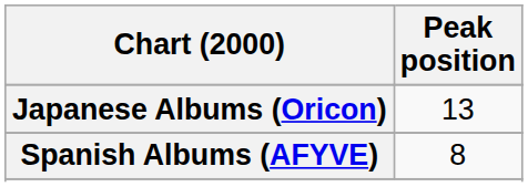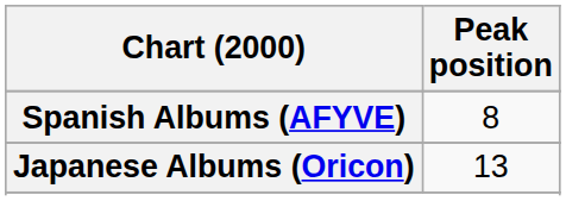 <table class="wikitable sortable plainrowheaders">
 <tr>
 <th>Chart (2000)</th>
 <th>Peak<br>position</th>
 </tr>
 <tr>
 </tr>
 <tr>
 </tr>
 <tr>
 </tr>
 <tr>
 </tr>
 <tr>
 </tr>
 <tr>
 </tr>
 <tr>
 </tr>
 <tr>
 </tr>
 <tr>
 </tr>
 <tr>
 </tr>
 <tr>
 </tr>
 <tr>
-<th scope="row">Japanese Albums (<a href='#'>Oricon</a>)</th>
-<td align="center">13</td>
+<th scope="row">Spanish Albums (<a href='#'>AFYVE</a>)</th>
+<td align="center">8</td>
 </tr>
 <tr>
 </tr>
 <tr>
 </tr>
 <tr>
-<th scope="row">Spanish Albums (<a href='#'>AFYVE</a>)</th>
-<td align="center">8</td>
+<th scope="row">Japanese Albums (<a href='#'>Oricon</a>)</th>
+<td align="center">13</td>
 </tr>
 <tr>
 </tr>
 <tr>
 </tr>
 <tr>
 </tr>
 <tr>
 </tr>
 <tr>
 </tr>
 </table>
